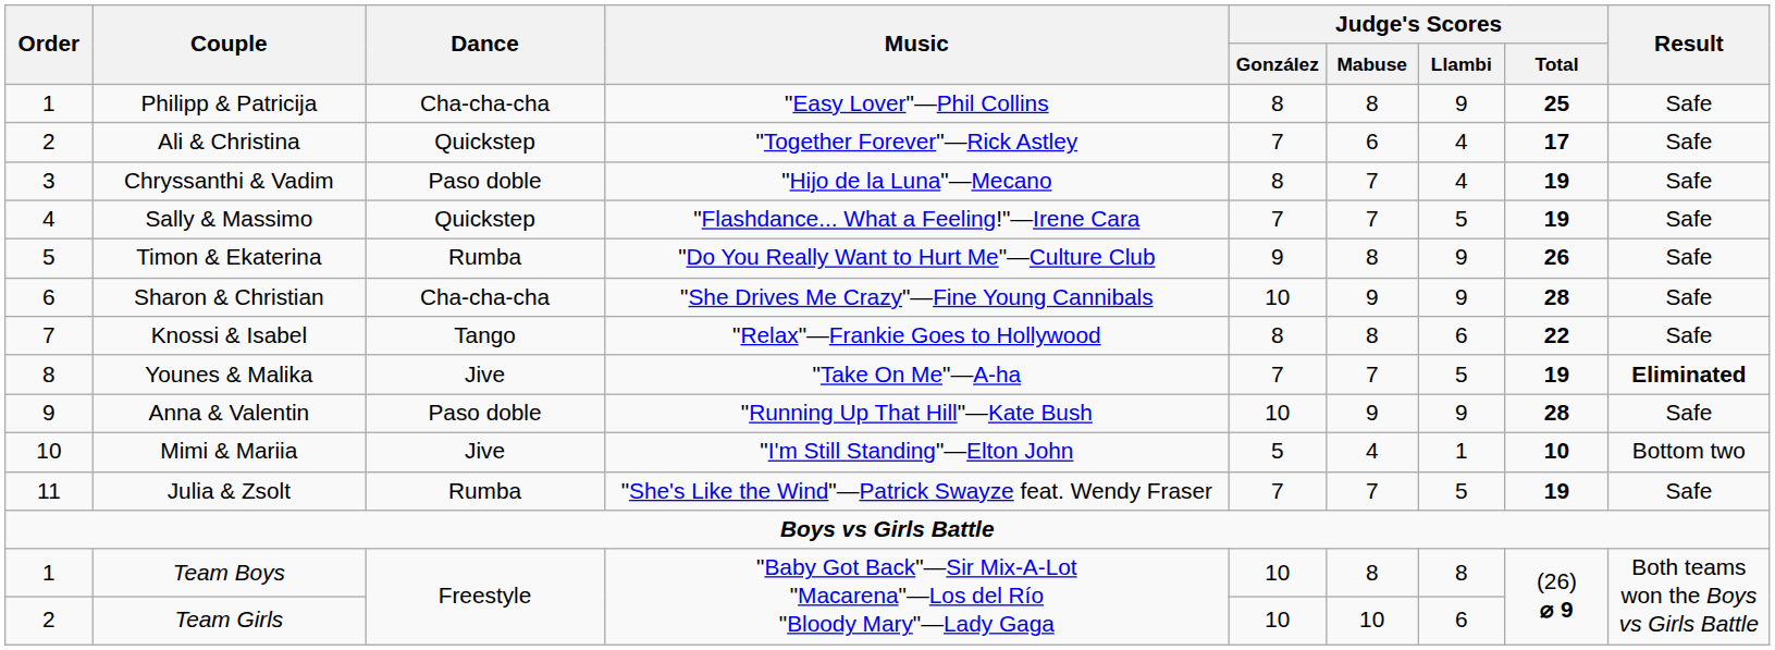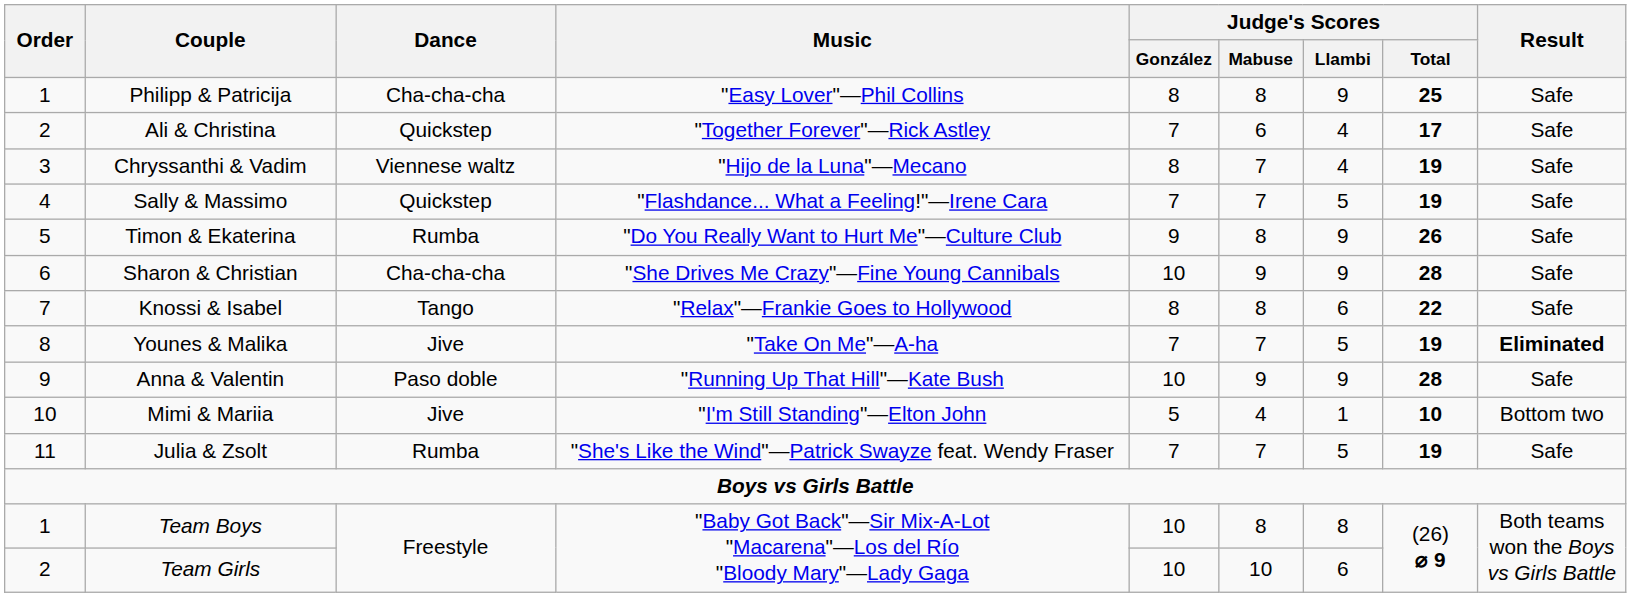 <table class="wikitable center sortable" style="text-align:center; font-size:100%; line-height:20px;">
 <tr>
 <th rowspan="2" style="width: 4em">Order</th>
 <th rowspan="2" style="width: 17em">Couple</th>
 <th rowspan="2" style="width: 15em">Dance</th>
 <th rowspan="2" style="width: 45em">Music</th>
 <th colspan="4">Judge's Scores</th>
 <th rowspan="2" style="width: 8em">Result</th>
 </tr>
 <tr>
 <th style="width: 4em"><small>González</small></th>
 <th style="width: 4em"><small>Mabuse</small></th>
 <th style="width: 4em"><small>Llambi</small></th>
 <th style="width: 6em"><small>Total</small></th>
 </tr>
 <tr>
 <td>1</td>
 <td>Philipp & Patricija</td>
 <td>Cha-cha-cha</td>
 <td>"<a href='#'>Easy Lover</a>"—<a href='#'>Phil Collins</a></td>
 <td>8</td>
 <td>8</td>
 <td>9</td>
 <td><strong>25</strong></td>
 <td>Safe</td>
 </tr>
 <tr>
 <td>2</td>
 <td>Ali & Christina</td>
 <td>Quickstep</td>
 <td>"<a href='#'>Together Forever</a>"—<a href='#'>Rick Astley</a></td>
 <td>7</td>
 <td>6</td>
 <td>4</td>
 <td><strong>17</strong></td>
 <td>Safe</td>
 </tr>
 <tr>
 <td>3</td>
 <td>Chryssanthi & Vadim</td>
-<td>Paso doble</td>
+<td>Viennese waltz</td>
 <td>"<a href='#'>Hijo de la Luna</a>"—<a href='#'>Mecano</a></td>
 <td>8</td>
 <td>7</td>
 <td>4</td>
 <td><strong>19</strong></td>
 <td>Safe</td>
 </tr>
 <tr>
 <td>4</td>
 <td>Sally & Massimo</td>
 <td>Quickstep</td>
 <td>"<a href='#'>Flashdance... What a Feeling</a>!"—<a href='#'>Irene Cara</a></td>
 <td>7</td>
 <td>7</td>
 <td>5</td>
 <td><strong>19</strong></td>
 <td>Safe</td>
 </tr>
 <tr>
 <td>5</td>
 <td>Timon & Ekaterina</td>
 <td>Rumba</td>
 <td>"<a href='#'>Do You Really Want to Hurt Me</a>"—<a href='#'>Culture Club</a></td>
 <td>9</td>
 <td>8</td>
 <td>9</td>
 <td><strong>26</strong></td>
 <td>Safe</td>
 </tr>
 <tr>
 <td>6</td>
 <td>Sharon & Christian</td>
 <td>Cha-cha-cha</td>
 <td>"<a href='#'>She Drives Me Crazy</a>"—<a href='#'>Fine Young Cannibals</a></td>
 <td>10</td>
 <td>9</td>
 <td>9</td>
 <td><strong>28</strong></td>
 <td>Safe</td>
 </tr>
 <tr>
 <td>7</td>
 <td>Knossi & Isabel</td>
 <td>Tango</td>
 <td>"<a href='#'>Relax</a>"—<a href='#'>Frankie Goes to Hollywood</a></td>
 <td>8</td>
 <td>8</td>
 <td>6</td>
 <td><strong>22</strong></td>
 <td>Safe</td>
 </tr>
 <tr>
 <td>8</td>
 <td>Younes & Malika</td>
 <td>Jive</td>
 <td>"<a href='#'>Take On Me</a>"—<a href='#'>A-ha</a></td>
 <td>7</td>
 <td>7</td>
 <td>5</td>
 <td><strong>19</strong></td>
 <td><strong>Eliminated</strong></td>
 </tr>
 <tr>
 <td>9</td>
 <td>Anna & Valentin</td>
 <td>Paso doble</td>
 <td>"<a href='#'>Running Up That Hill</a>"—<a href='#'>Kate Bush</a></td>
 <td>10</td>
 <td>9</td>
 <td>9</td>
 <td><strong>28</strong></td>
 <td>Safe</td>
 </tr>
 <tr>
 <td>10</td>
 <td>Mimi & Mariia</td>
 <td>Jive</td>
 <td>"<a href='#'>I'm Still Standing</a>"—<a href='#'>Elton John</a></td>
 <td>5</td>
 <td>4</td>
 <td>1</td>
 <td><strong>10</strong></td>
 <td>Bottom two</td>
 </tr>
 <tr>
 <td>11</td>
 <td>Julia & Zsolt</td>
 <td>Rumba</td>
 <td>"<a href='#'>She's Like the Wind</a>"—<a href='#'>Patrick Swayze</a> feat. Wendy Fraser</td>
 <td>7</td>
 <td>7</td>
 <td>5</td>
 <td><strong>19</strong></td>
 <td>Safe</td>
 </tr>
 <tr>
 <td colspan="9"><strong><em>Boys vs Girls Battle</em></strong></td>
 </tr>
 <tr>
 <td>1</td>
 <td><em>Team Boys</em></td>
 <td rowspan="2">Freestyle</td>
 <td rowspan="2">"<a href='#'>Baby Got Back</a>"—<a href='#'>Sir Mix-A-Lot</a><br>"<a href='#'>Macarena</a>"—<a href='#'>Los del Río</a><br>"<a href='#'>Bloody Mary</a>"—<a href='#'>Lady Gaga</a></td>
 <td>10</td>
 <td>8</td>
 <td>8</td>
 <td rowspan="2">(26)<br><strong>⌀ 9</strong></td>
 <td rowspan="2">Both teams won the <em>Boys vs Girls Battle</em></td>
 </tr>
 <tr>
 <td>2</td>
 <td><em>Team Girls</em></td>
 <td>10</td>
 <td>10</td>
 <td>6</td>
 </tr>
 </table>
